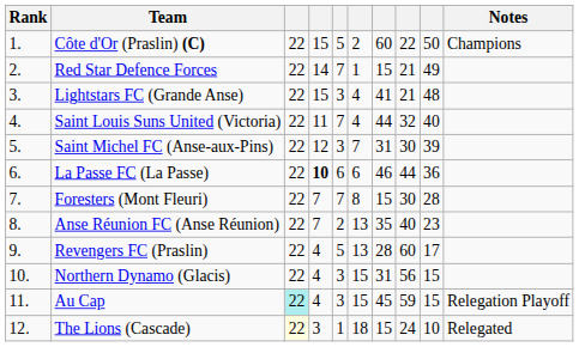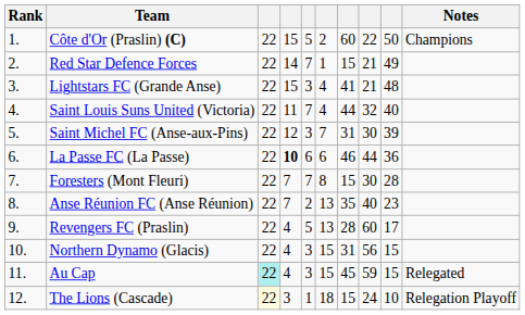 <table class="wikitable">
 <tr>
 <th>Rank</th>
 <th>Team</th>
 <th></th>
 <th></th>
 <th></th>
 <th></th>
 <th></th>
 <th></th>
 <th></th>
 <th>Notes</th>
 </tr>
 <tr>
 <td>1.</td>
 <td><a href='#'>Côte d'Or</a> (Praslin) <strong>(C)</strong></td>
 <td>22</td>
 <td>15</td>
 <td>5</td>
 <td>2</td>
 <td>60</td>
 <td>22</td>
 <td>50</td>
 <td>Champions</td>
 </tr>
 <tr>
 <td>2.</td>
 <td><a href='#'>Red Star Defence Forces</a></td>
 <td>22</td>
 <td>14</td>
 <td>7</td>
 <td>1</td>
 <td>15</td>
 <td>21</td>
 <td>49</td>
 <td></td>
 </tr>
 <tr>
 <td>3.</td>
 <td><a href='#'>Lightstars FC</a> (Grande Anse)</td>
 <td>22</td>
 <td>15</td>
 <td>3</td>
 <td>4</td>
 <td>41</td>
 <td>21</td>
 <td>48</td>
 <td></td>
 </tr>
 <tr>
 <td>4.</td>
 <td><a href='#'>Saint Louis Suns United</a> (Victoria)</td>
 <td>22</td>
 <td>11</td>
 <td>7</td>
 <td>4</td>
 <td>44</td>
 <td>32</td>
 <td>40</td>
 <td></td>
 </tr>
 <tr>
 <td>5.</td>
 <td><a href='#'>Saint Michel FC</a> (Anse-aux-Pins)</td>
 <td>22</td>
 <td>12</td>
 <td>3</td>
 <td>7</td>
 <td>31</td>
 <td>30</td>
 <td>39</td>
 <td></td>
 </tr>
 <tr>
 <td>6.</td>
 <td><a href='#'>La Passe FC</a> (La Passe)</td>
 <td>22</td>
 <td><strong>10</strong></td>
 <td>6</td>
 <td>6</td>
 <td>46</td>
 <td>44</td>
 <td>36</td>
 <td></td>
 </tr>
 <tr>
 <td>7.</td>
 <td><a href='#'>Foresters</a> (Mont Fleuri)</td>
 <td>22</td>
 <td>7</td>
 <td>7</td>
 <td>8</td>
 <td>15</td>
 <td>30</td>
 <td>28</td>
 <td></td>
 </tr>
 <tr>
 <td>8.</td>
 <td><a href='#'>Anse Réunion FC</a> (Anse Réunion)</td>
 <td>22</td>
 <td>7</td>
 <td>2</td>
 <td>13</td>
 <td>35</td>
 <td>40</td>
 <td>23</td>
 <td></td>
 </tr>
 <tr>
 <td>9.</td>
 <td><a href='#'>Revengers FC</a> (Praslin)</td>
 <td>22</td>
 <td>4</td>
 <td>5</td>
 <td>13</td>
 <td>28</td>
 <td>60</td>
 <td>17</td>
 <td></td>
 </tr>
 <tr>
 <td>10.</td>
 <td><a href='#'>Northern Dynamo</a> (Glacis)</td>
 <td>22</td>
 <td>4</td>
 <td>3</td>
 <td>15</td>
 <td>31</td>
 <td>56</td>
 <td>15</td>
 <td></td>
 </tr>
 <tr>
 <td>11.</td>
 <td><a href='#'>Au Cap</a></td>
 <td style="background: paleturquoise;">22</td>
 <td>4</td>
 <td>3</td>
 <td>15</td>
 <td>45</td>
 <td>59</td>
 <td>15</td>
-<td>Relegation Playoff</td>
+<td>Relegated</td>
 </tr>
 <tr>
 <td>12.</td>
 <td><a href='#'>The Lions</a> (Cascade)</td>
 <td style="background: lightyellow;">22</td>
 <td>3</td>
 <td>1</td>
 <td>18</td>
 <td>15</td>
 <td>24</td>
 <td>10</td>
-<td>Relegated</td>
+<td>Relegation Playoff</td>
 </tr>
 </table>
